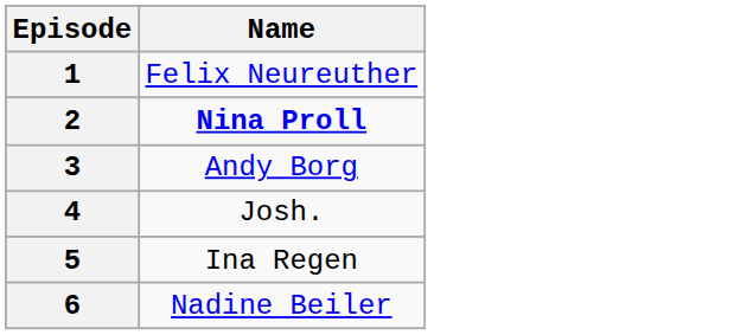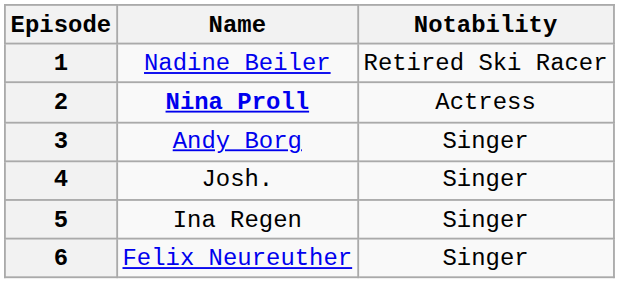 <table class="wikitable" style="text-align:center; ">
 <tr>
 <th>Episode</th>
 <th>Name</th>
+<th>Notability</th>
 </tr>
 <tr>
 <th>1</th>
-<td><a href='#'>Felix Neureuther</a></td>
+<td><a href='#'>Nadine Beiler</a></td>
+<td>Retired Ski Racer</td>
 </tr>
 <tr>
 <th>2</th>
 <td><strong><a href='#'>Nina Proll</a></strong></td>
+<td>Actress</td>
 </tr>
 <tr>
 <th>3</th>
 <td><a href='#'>Andy Borg</a></td>
+<td>Singer</td>
 </tr>
 <tr>
 <th>4</th>
 <td>Josh.</td>
+<td>Singer</td>
 </tr>
 <tr>
 <th>5</th>
 <td>Ina Regen</td>
+<td>Singer</td>
 </tr>
 <tr>
 <th>6</th>
-<td><a href='#'>Nadine Beiler</a></td>
+<td><a href='#'>Felix Neureuther</a></td>
+<td>Singer</td>
 </tr>
 </table>
